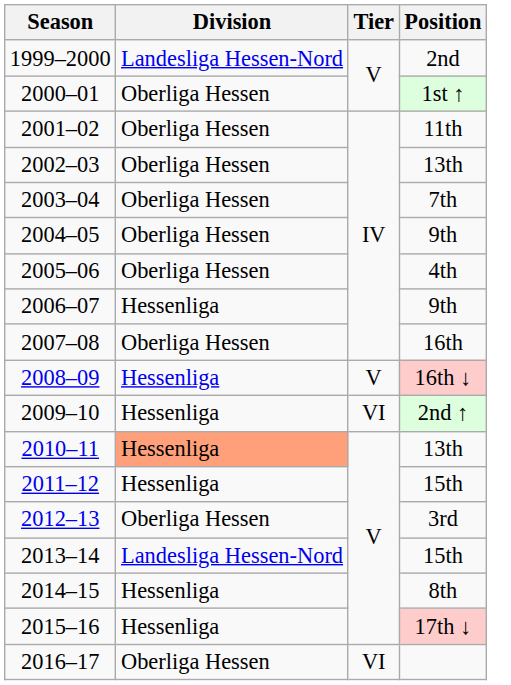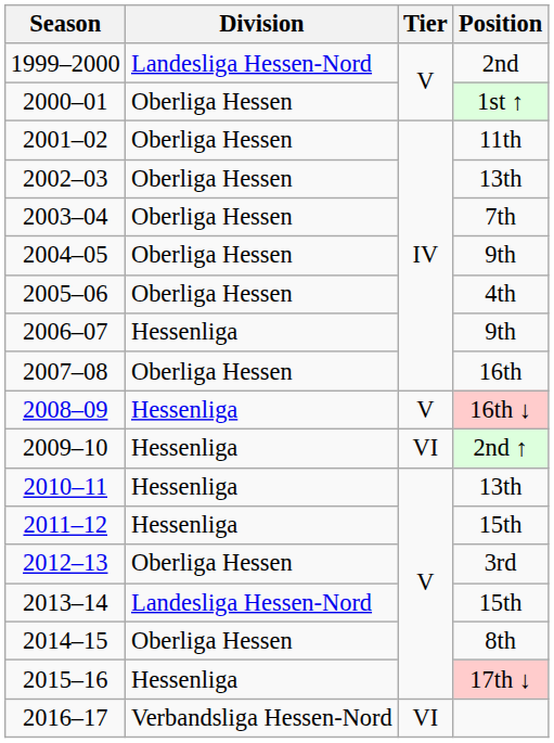 <table class="wikitable">
 <tr>
 <th>Season</th>
 <th>Division</th>
 <th>Tier</th>
 <th>Position</th>
 </tr>
 <tr align="center">
 <td>1999–2000</td>
 <td align="left"><a href='#'>Landesliga Hessen-Nord</a></td>
 <td rowspan=2>V</td>
 <td>2nd</td>
 </tr>
 <tr align="center">
 <td>2000–01</td>
 <td align="left">Oberliga Hessen</td>
 <td style="background:#ddffdd">1st ↑</td>
 </tr>
 <tr align="center">
 <td>2001–02</td>
 <td align="left">Oberliga Hessen</td>
 <td rowspan=7>IV</td>
 <td>11th</td>
 </tr>
 <tr align="center">
 <td>2002–03</td>
 <td align="left">Oberliga Hessen</td>
 <td>13th</td>
 </tr>
 <tr align="center">
 <td>2003–04</td>
 <td align="left">Oberliga Hessen</td>
 <td>7th</td>
 </tr>
 <tr align="center">
 <td>2004–05</td>
 <td align="left">Oberliga Hessen</td>
 <td>9th</td>
 </tr>
 <tr align="center">
 <td>2005–06</td>
 <td align="left">Oberliga Hessen</td>
 <td>4th</td>
 </tr>
 <tr align="center">
 <td>2006–07</td>
 <td align="left">Hessenliga</td>
 <td>9th</td>
 </tr>
 <tr align="center">
 <td>2007–08</td>
 <td align="left">Oberliga Hessen</td>
 <td>16th</td>
 </tr>
 <tr align="center">
 <td><a href='#'>2008–09</a></td>
 <td align="left"><a href='#'>Hessenliga</a></td>
 <td>V</td>
 <td style="background:#ffcccc">16th ↓</td>
 </tr>
 <tr align="center">
 <td>2009–10</td>
 <td align="left">Hessenliga</td>
 <td>VI</td>
 <td style="background:#ddffdd">2nd ↑</td>
 </tr>
 <tr align="center">
 <td><a href='#'>2010–11</a></td>
-<td align="left" style="background: lightsalmon;">Hessenliga</td>
+<td align="left">Hessenliga</td>
 <td rowspan=6>V</td>
 <td>13th</td>
 </tr>
 <tr align="center">
 <td><a href='#'>2011–12</a></td>
 <td align="left">Hessenliga</td>
 <td>15th</td>
 </tr>
 <tr align="center">
 <td><a href='#'>2012–13</a></td>
 <td align="left">Oberliga Hessen</td>
 <td>3rd</td>
 </tr>
 <tr align="center">
 <td>2013–14</td>
 <td align="left"><a href='#'>Landesliga Hessen-Nord</a></td>
 <td>15th</td>
 </tr>
 <tr align="center">
 <td>2014–15</td>
-<td align="left">Hessenliga</td>
+<td align="left">Oberliga Hessen</td>
 <td>8th</td>
 </tr>
 <tr align="center">
 <td>2015–16</td>
 <td align="left">Hessenliga</td>
 <td style="background:#ffcccc">17th ↓</td>
 </tr>
 <tr align="center">
 <td>2016–17</td>
-<td align="left">Oberliga Hessen</td>
+<td align="left">Verbandsliga Hessen-Nord</td>
 <td>VI</td>
 <td></td>
 </tr>
 </table>
